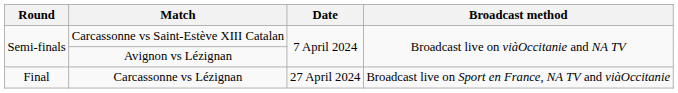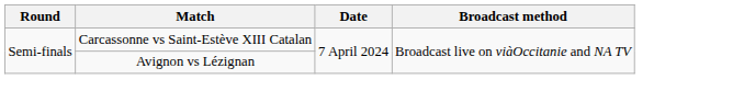 <table class="wikitable" style="border-collapse:collapse; font-size:90%; text-align:center">
 <tr>
 <th>Round</th>
 <th>Match</th>
 <th>Date</th>
 <th>Broadcast method</th>
 </tr>
 <tr>
 <td rowspan=2>Semi-finals</td>
 <td>Carcassonne vs Saint-Estève XIII Catalan</td>
 <td rowspan=2>7 April 2024</td>
 <td rowspan=2>Broadcast live on <em>viàOccitanie</em> and <em>NA TV</em></td>
 </tr>
 <tr>
 <td>Avignon vs Lézignan</td>
 </tr>
-<tr>
-<td>Final</td>
-<td>Carcassonne vs Lézignan</td>
-<td>27 April 2024</td>
-<td>Broadcast live on <em>Sport en France</em>, <em>NA TV</em> and <em>viàOccitanie</em></td>
-</tr>
 </table>
